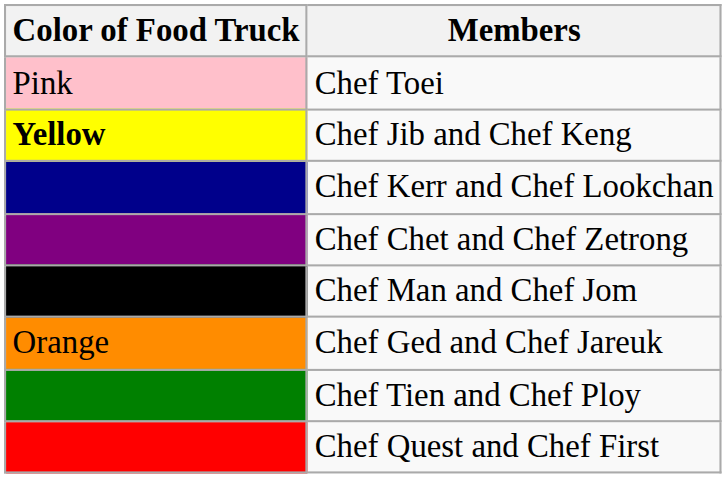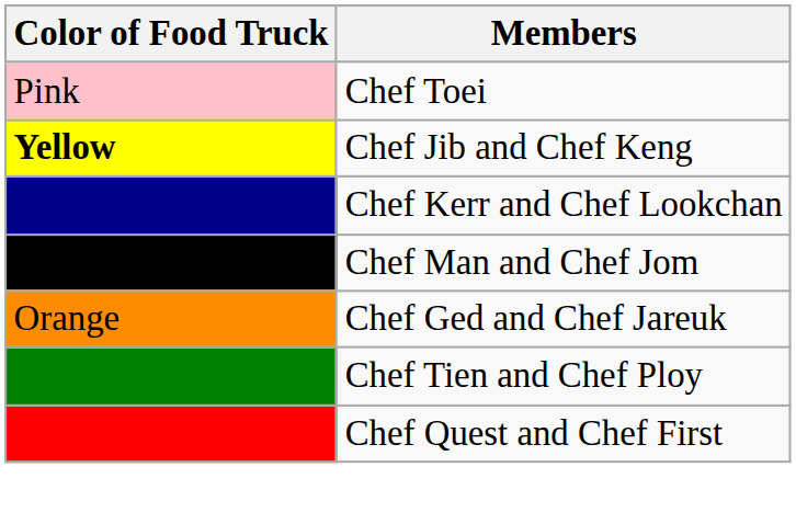 <table class="wikitable">
 <tr>
 <th>Color of Food Truck</th>
 <th>Members</th>
 </tr>
 <tr>
 <td style="background:pink;">Pink</td>
 <td>Chef Toei</td>
 </tr>
 <tr>
 <td style="background:yellow;"><strong>Yellow</strong></td>
 <td>Chef Jib and Chef Keng</td>
 </tr>
 <tr>
 <td style="background:darkblue;"></td>
 <td>Chef Kerr and Chef Lookchan</td>
 </tr>
 <tr>
-<td style="background:purple;"></td>
-<td>Chef Chet and Chef Zetrong</td>
-</tr>
-<tr>
 <td style="background:black;"></td>
 <td>Chef Man and Chef Jom</td>
 </tr>
 <tr>
 <td style="background:darkorange;">Orange</td>
 <td>Chef Ged and Chef Jareuk</td>
 </tr>
 <tr>
 <td style="background:green;"></td>
 <td>Chef Tien and Chef Ploy</td>
 </tr>
 <tr>
 <td style="background:red;"></td>
 <td>Chef Quest and Chef First</td>
 </tr>
 </table>
